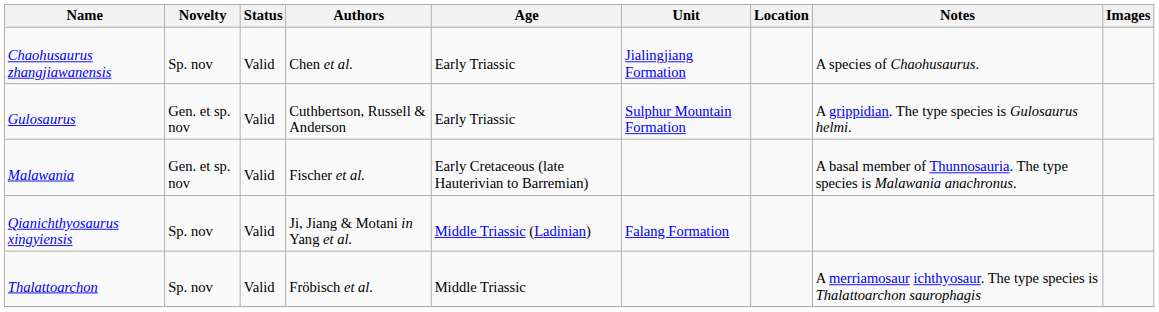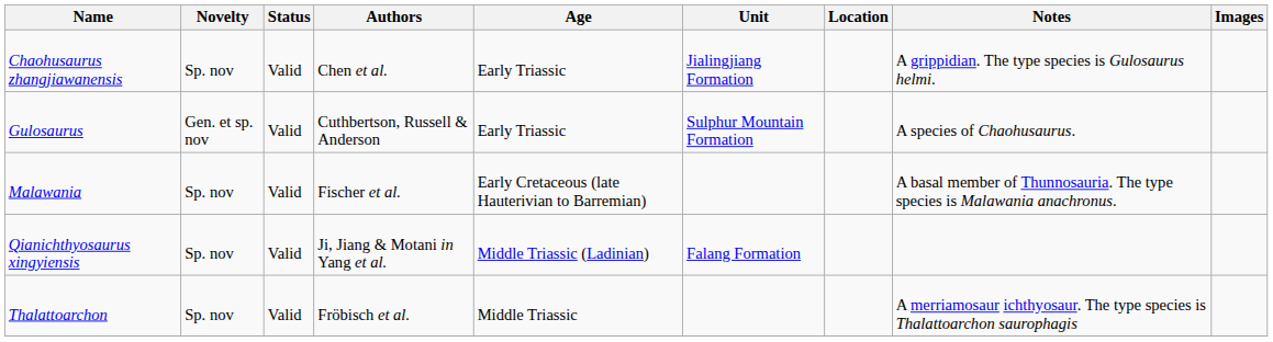 <table class="wikitable sortable" align="center" width="100%">
 <tr>
 <th>Name</th>
 <th>Novelty</th>
 <th>Status</th>
 <th>Authors</th>
 <th>Age</th>
 <th>Unit</th>
 <th>Location</th>
 <th>Notes</th>
 <th>Images</th>
 </tr>
 <tr>
 <td><br><em><a href='#'>Chaohusaurus zhangjiawanensis</a></em></td>
 <td><br>Sp. nov</td>
 <td><br>Valid</td>
 <td><br>Chen <em>et al.</em></td>
 <td><br>Early Triassic</td>
 <td><br><a href='#'>Jialingjiang Formation</a></td>
 <td><br></td>
-<td><br>A species of <em>Chaohusaurus</em>.</td>
+<td><br>A <a href='#'>grippidian</a>. The type species is <em>Gulosaurus helmi</em>.</td>
 <td></td>
 </tr>
 <tr>
 <td><br><em><a href='#'>Gulosaurus</a></em></td>
 <td><br>Gen. et sp. nov</td>
 <td><br>Valid</td>
 <td><br>Cuthbertson, Russell & Anderson</td>
 <td><br>Early Triassic</td>
 <td><br><a href='#'>Sulphur Mountain Formation</a></td>
 <td><br></td>
-<td><br>A <a href='#'>grippidian</a>. The type species is <em>Gulosaurus helmi</em>.</td>
+<td><br>A species of <em>Chaohusaurus</em>.</td>
 <td></td>
 </tr>
 <tr>
 <td><br><em><a href='#'>Malawania</a></em></td>
-<td><br>Gen. et sp. nov</td>
+<td><br>Sp. nov</td>
 <td><br>Valid</td>
 <td><br>Fischer <em>et al.</em></td>
 <td><br>Early Cretaceous (late Hauterivian to Barremian)</td>
 <td></td>
 <td><br></td>
 <td><br>A basal member of <a href='#'>Thunnosauria</a>. The type species is <em>Malawania anachronus</em>.</td>
 <td></td>
 </tr>
 <tr>
 <td><br><em><a href='#'>Qianichthyosaurus xingyiensis</a></em></td>
 <td><br>Sp. nov</td>
 <td><br>Valid</td>
 <td><br>Ji, Jiang & Motani <em>in</em> Yang <em>et al.</em></td>
 <td><br><a href='#'>Middle Triassic</a> (<a href='#'>Ladinian</a>)</td>
 <td><br><a href='#'>Falang Formation</a></td>
 <td><br></td>
 <td></td>
 <td></td>
 </tr>
 <tr>
 <td><br><em><a href='#'>Thalattoarchon</a></em></td>
 <td><br>Sp. nov</td>
 <td><br>Valid</td>
 <td><br>Fröbisch <em>et al.</em></td>
 <td><br>Middle Triassic</td>
 <td></td>
 <td><br></td>
 <td><br>A <a href='#'>merriamosaur</a> <a href='#'>ichthyosaur</a>. The type species is <em>Thalattoarchon saurophagis</em></td>
 <td></td>
 </tr>
 <tr>
 </tr>
 </table>
